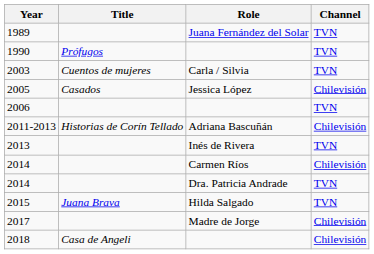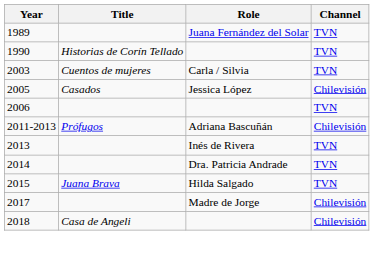 <table class="wikitable" style="font-size: 95%;">
 <tr>
 <th>Year</th>
 <th>Title</th>
 <th>Role</th>
 <th>Channel</th>
 </tr>
 <tr>
 <td>1989</td>
 <td><em></em></td>
 <td><a href='#'>Juana Fernández del Solar</a></td>
 <td><a href='#'>TVN</a></td>
 </tr>
 <tr>
 <td>1990</td>
-<td><em><a href='#'>Prófugos</a></em></td>
+<td><em>Historias de Corín Tellado</em></td>
 <td></td>
 <td><a href='#'>TVN</a></td>
 </tr>
 <tr>
 <td>2003</td>
 <td><em>Cuentos de mujeres</em></td>
 <td>Carla / Silvia</td>
 <td><a href='#'>TVN</a></td>
 </tr>
 <tr>
 <td>2005</td>
 <td><em>Casados</em></td>
 <td>Jessica López</td>
 <td><a href='#'>Chilevisión</a></td>
 </tr>
 <tr>
 <td>2006</td>
 <td><em></em></td>
 <td></td>
 <td><a href='#'>TVN</a></td>
 </tr>
 <tr>
 <td>2011-2013</td>
-<td><em>Historias de Corín Tellado</em></td>
+<td><em><a href='#'>Prófugos</a></em></td>
 <td>Adriana Bascuñán</td>
 <td><a href='#'>Chilevisión</a></td>
 </tr>
 <tr>
 <td>2013</td>
 <td><em></em></td>
 <td>Inés de Rivera</td>
 <td><a href='#'>TVN</a></td>
-</tr>
-<tr>
-<td>2014</td>
-<td><em></em></td>
-<td>Carmen Ríos</td>
-<td><a href='#'>Chilevisión</a></td>
 </tr>
 <tr>
 <td>2014</td>
 <td><em></em></td>
 <td>Dra. Patricia Andrade</td>
 <td><a href='#'>TVN</a></td>
 </tr>
 <tr>
 <td>2015</td>
 <td><em><a href='#'>Juana Brava</a></em></td>
 <td>Hilda Salgado</td>
 <td><a href='#'>TVN</a></td>
 </tr>
 <tr>
 <td>2017</td>
 <td><em></em></td>
 <td>Madre de Jorge</td>
 <td><a href='#'>Chilevisión</a></td>
 </tr>
 <tr>
 <td>2018</td>
 <td><em>Casa de Angeli</em></td>
 <td></td>
 <td><a href='#'>Chilevisión</a></td>
 </tr>
 </table>
